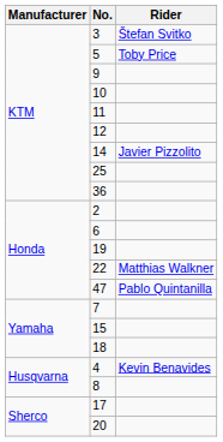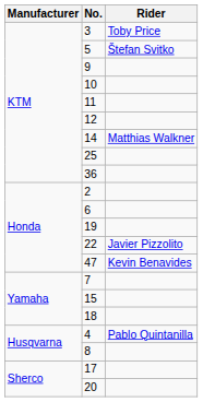 <table class="wikitable" style="font-size:85%">
 <tr>
 <th>Manufacturer</th>
 <th>No.</th>
 <th>Rider</th>
 </tr>
 <tr>
 <td rowspan=9> <a href='#'>KTM</a></td>
 <td>3</td>
-<td> <a href='#'>Štefan Svitko</a></td>
+<td> <a href='#'>Toby Price</a></td>
 </tr>
 <tr>
 <td>5</td>
-<td> <a href='#'>Toby Price</a></td>
+<td> <a href='#'>Štefan Svitko</a></td>
 </tr>
 <tr>
 <td>9</td>
 <td></td>
 </tr>
 <tr>
 <td>10</td>
 <td></td>
 </tr>
 <tr>
 <td>11</td>
 <td></td>
 </tr>
 <tr>
 <td>12</td>
 <td></td>
 </tr>
 <tr>
 <td>14</td>
-<td> <a href='#'>Javier Pizzolito</a></td>
+<td> <a href='#'>Matthias Walkner</a></td>
 </tr>
 <tr>
 <td>25</td>
 <td></td>
 </tr>
 <tr>
 <td>36</td>
 <td></td>
 </tr>
 <tr>
 <td rowspan=5> <a href='#'>Honda</a></td>
 <td>2</td>
 <td></td>
 </tr>
 <tr>
 <td>6</td>
 <td></td>
 </tr>
 <tr>
 <td>19</td>
 <td></td>
 </tr>
 <tr>
 <td>22</td>
-<td> <a href='#'>Matthias Walkner</a></td>
+<td> <a href='#'>Javier Pizzolito</a></td>
 </tr>
 <tr>
 <td>47</td>
-<td> <a href='#'>Pablo Quintanilla</a></td>
+<td> <a href='#'>Kevin Benavides</a></td>
 </tr>
 <tr>
 <td rowspan=3> <a href='#'>Yamaha</a></td>
 <td>7</td>
 <td></td>
 </tr>
 <tr>
 <td>15</td>
 <td></td>
 </tr>
 <tr>
 <td>18</td>
 <td></td>
 </tr>
 <tr>
 <td rowspan=2> <a href='#'>Husqvarna</a></td>
 <td>4</td>
-<td> <a href='#'>Kevin Benavides</a></td>
+<td> <a href='#'>Pablo Quintanilla</a></td>
 </tr>
 <tr>
 <td>8</td>
 <td></td>
 </tr>
 <tr>
 <td rowspan=2> <a href='#'>Sherco</a></td>
 <td>17</td>
 <td></td>
 </tr>
 <tr>
 <td>20</td>
 <td></td>
 </tr>
 </table>
